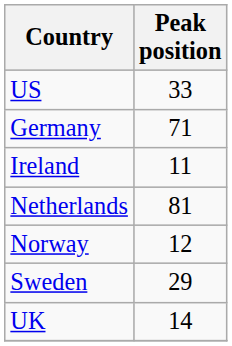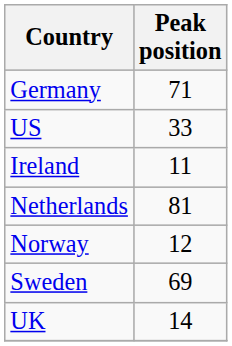 <table class="wikitable sortable">
 <tr>
 <th>Country</th>
 <th>Peak<br>position</th>
 </tr>
 <tr>
+<td><a href='#'>Germany</a></td>
+<td align="center">71</td>
+</tr>
+<tr>
 <td><a href='#'>US</a></td>
 <td align="center">33</td>
-</tr>
-<tr>
-<td><a href='#'>Germany</a></td>
-<td align="center">71</td>
 </tr>
 <tr>
 <td><a href='#'>Ireland</a></td>
 <td align="center">11</td>
 </tr>
 <tr>
 <td><a href='#'>Netherlands</a></td>
 <td align="center">81</td>
 </tr>
 <tr>
 <td><a href='#'>Norway</a></td>
 <td align="center">12</td>
 </tr>
 <tr>
 <td><a href='#'>Sweden</a></td>
-<td align="center">29</td>
+<td align="center">69</td>
 </tr>
 <tr>
 <td><a href='#'>UK</a></td>
 <td align="center">14</td>
 </tr>
 <tr>
 </tr>
 </table>
